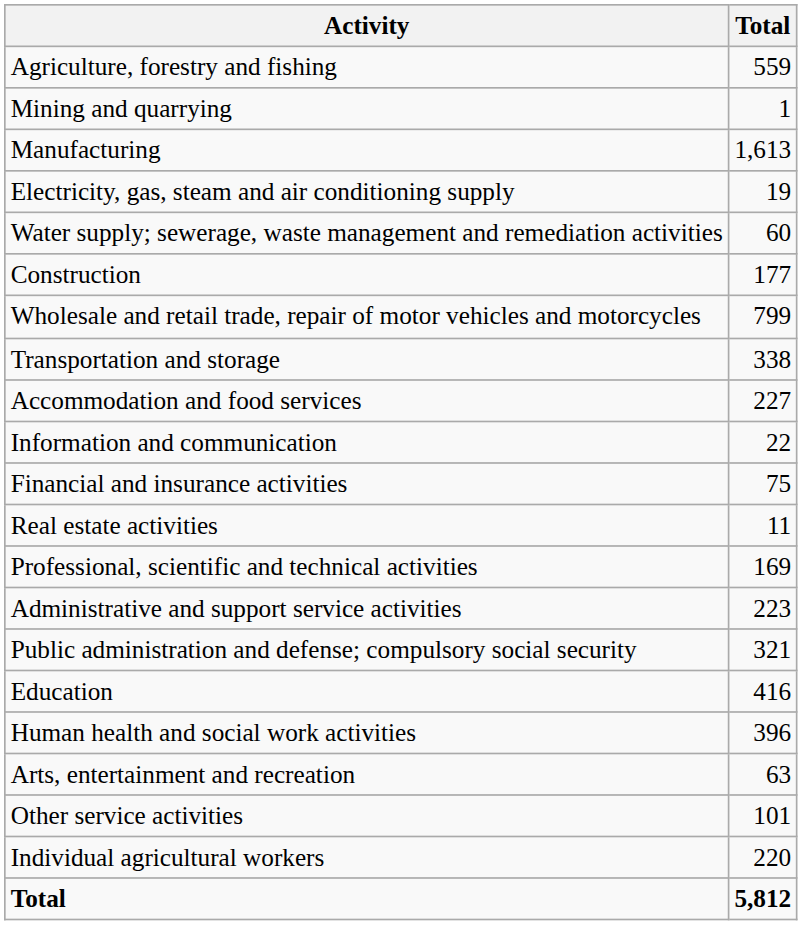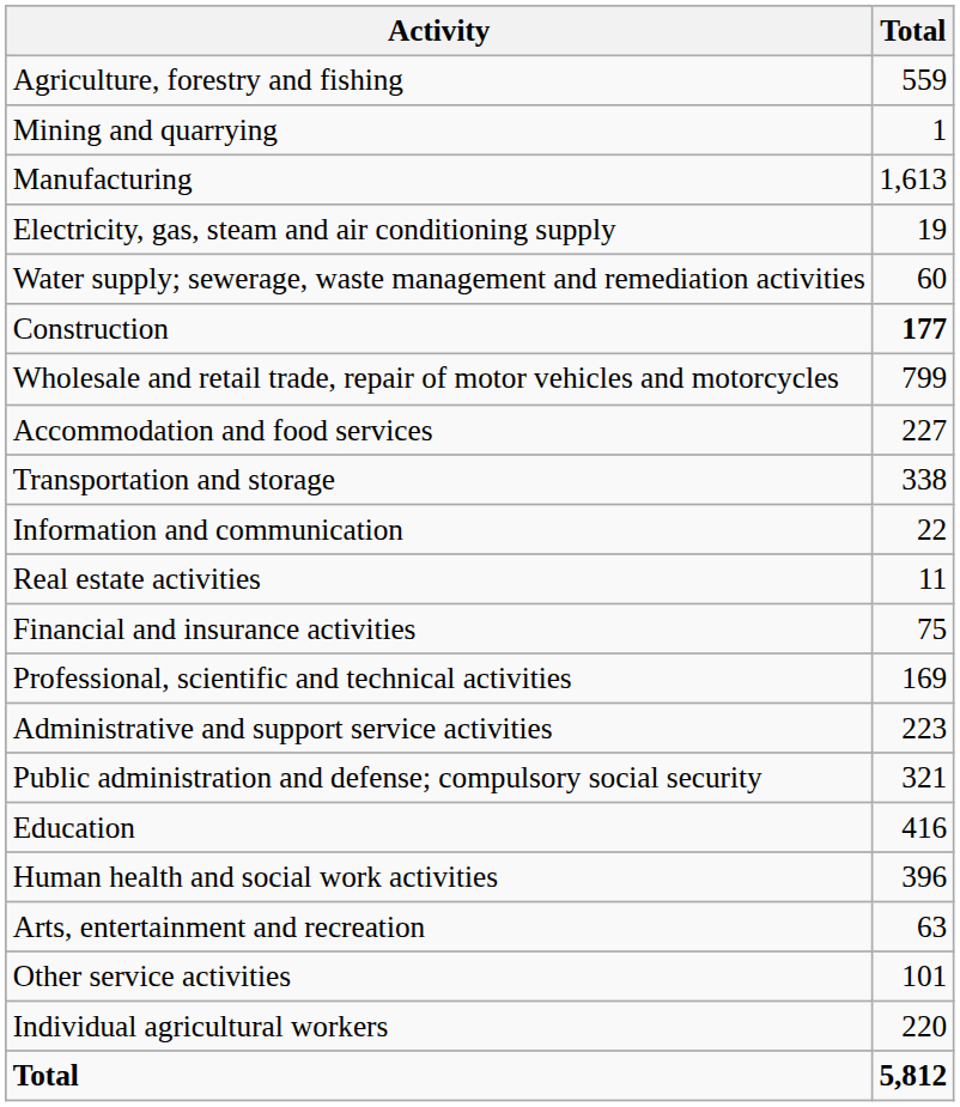 <table class="wikitable sortable" style="font-size:95%;">
 <tr>
 <th>Activity</th>
 <th>Total</th>
 </tr>
 <tr>
 <td>Agriculture, forestry and fishing</td>
 <td align="right">559</td>
 </tr>
 <tr>
 <td>Mining and quarrying</td>
 <td align="right">1</td>
 </tr>
 <tr>
 <td>Manufacturing</td>
 <td align="right">1,613</td>
 </tr>
 <tr>
 <td>Electricity, gas, steam and air conditioning supply</td>
 <td align="right">19</td>
 </tr>
 <tr>
 <td>Water supply; sewerage, waste management and remediation activities</td>
 <td align="right">60</td>
 </tr>
 <tr>
 <td>Construction</td>
-<td align="right">177</td>
+<td align="right"><strong>177</strong></td>
 </tr>
 <tr>
 <td>Wholesale and retail trade, repair of motor vehicles and motorcycles</td>
 <td align="right">799</td>
 </tr>
 <tr>
+<td>Accommodation and food services</td>
+<td align="right">227</td>
+</tr>
+<tr>
 <td>Transportation and storage</td>
 <td align="right">338</td>
-</tr>
-<tr>
-<td>Accommodation and food services</td>
-<td align="right">227</td>
 </tr>
 <tr>
 <td>Information and communication</td>
 <td align="right">22</td>
 </tr>
 <tr>
+<td>Real estate activities</td>
+<td align="right">11</td>
+</tr>
+<tr>
 <td>Financial and insurance activities</td>
 <td align="right">75</td>
-</tr>
-<tr>
-<td>Real estate activities</td>
-<td align="right">11</td>
 </tr>
 <tr>
 <td>Professional, scientific and technical activities</td>
 <td align="right">169</td>
 </tr>
 <tr>
 <td>Administrative and support service activities</td>
 <td align="right">223</td>
 </tr>
 <tr>
 <td>Public administration and defense; compulsory social security</td>
 <td align="right">321</td>
 </tr>
 <tr>
 <td>Education</td>
 <td align="right">416</td>
 </tr>
 <tr>
 <td>Human health and social work activities</td>
 <td align="right">396</td>
 </tr>
 <tr>
 <td>Arts, entertainment and recreation</td>
 <td align="right">63</td>
 </tr>
 <tr>
 <td>Other service activities</td>
 <td align="right">101</td>
 </tr>
 <tr>
 <td>Individual agricultural workers</td>
 <td align="right">220</td>
 </tr>
 <tr class="sortbottom">
 <td><strong>Total</strong></td>
 <td align="right"><strong>5,812</strong></td>
 </tr>
 </table>
